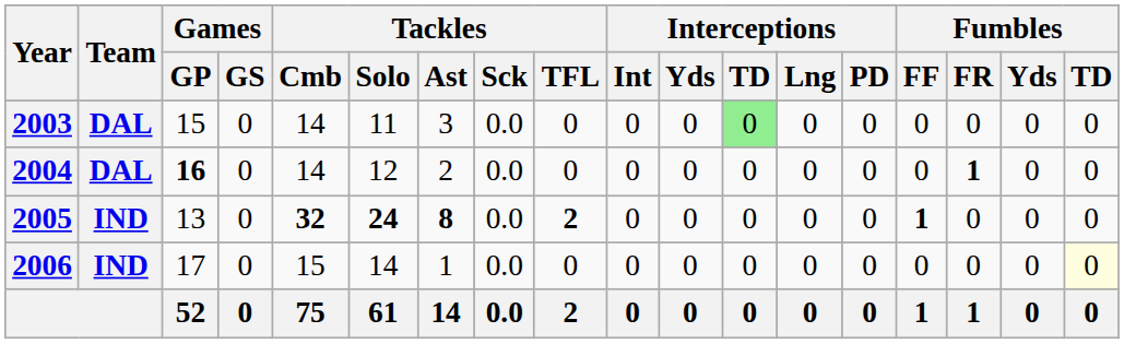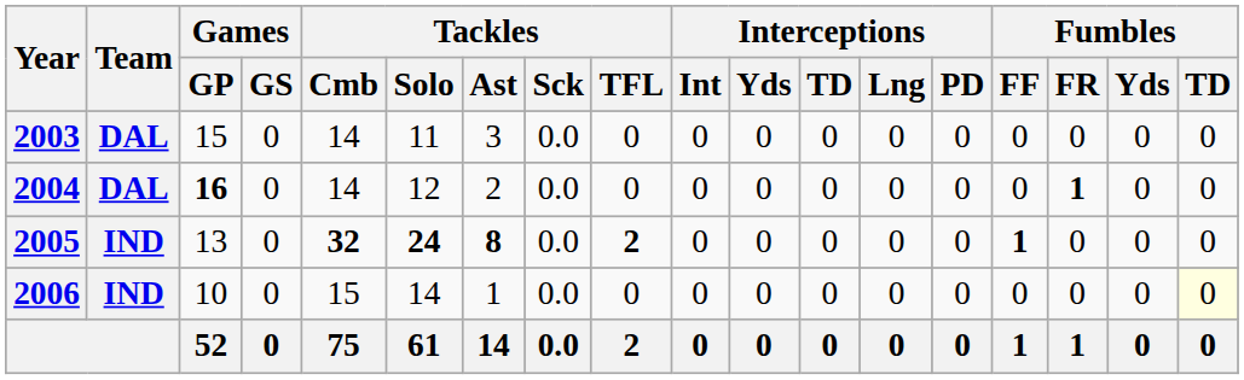 <table class="wikitable" style="text-align:center">
 <tr>
 <th rowspan="2">Year</th>
 <th rowspan="2">Team</th>
 <th colspan="2">Games</th>
 <th colspan="5">Tackles</th>
 <th colspan="5">Interceptions</th>
 <th colspan="4">Fumbles</th>
 </tr>
 <tr>
 <th>GP</th>
 <th>GS</th>
 <th>Cmb</th>
 <th>Solo</th>
 <th>Ast</th>
 <th>Sck</th>
 <th>TFL</th>
 <th>Int</th>
 <th>Yds</th>
 <th>TD</th>
 <th>Lng</th>
 <th>PD</th>
 <th>FF</th>
 <th>FR</th>
 <th>Yds</th>
 <th>TD</th>
 </tr>
 <tr>
 <th><a href='#'>2003</a></th>
 <th><a href='#'>DAL</a></th>
 <td>15</td>
 <td>0</td>
 <td>14</td>
 <td>11</td>
 <td>3</td>
 <td>0.0</td>
 <td>0</td>
 <td>0</td>
 <td>0</td>
-<td style="background: lightgreen;">0</td>
+<td>0</td>
 <td>0</td>
 <td>0</td>
 <td>0</td>
 <td>0</td>
 <td>0</td>
 <td>0</td>
 </tr>
 <tr>
 <th><a href='#'>2004</a></th>
 <th><a href='#'>DAL</a></th>
 <td><strong>16</strong></td>
 <td>0</td>
 <td>14</td>
 <td>12</td>
 <td>2</td>
 <td>0.0</td>
 <td>0</td>
 <td>0</td>
 <td>0</td>
 <td>0</td>
 <td>0</td>
 <td>0</td>
 <td>0</td>
 <td><strong>1</strong></td>
 <td>0</td>
 <td>0</td>
 </tr>
 <tr>
 <th><a href='#'>2005</a></th>
 <th><a href='#'>IND</a></th>
 <td>13</td>
 <td>0</td>
 <td><strong>32</strong></td>
 <td><strong>24</strong></td>
 <td><strong>8</strong></td>
 <td>0.0</td>
 <td><strong>2</strong></td>
 <td>0</td>
 <td>0</td>
 <td>0</td>
 <td>0</td>
 <td>0</td>
 <td><strong>1</strong></td>
 <td>0</td>
 <td>0</td>
 <td>0</td>
 </tr>
 <tr>
 <th><a href='#'>2006</a></th>
 <th><a href='#'>IND</a></th>
-<td>17</td>
+<td>10</td>
 <td>0</td>
 <td>15</td>
 <td>14</td>
 <td>1</td>
 <td>0.0</td>
 <td>0</td>
 <td>0</td>
 <td>0</td>
 <td>0</td>
 <td>0</td>
 <td>0</td>
 <td>0</td>
 <td>0</td>
 <td>0</td>
 <td style="background: lightyellow;">0</td>
 </tr>
 <tr>
 <th colspan="2"></th>
 <th>52</th>
 <th>0</th>
 <th>75</th>
 <th>61</th>
 <th>14</th>
 <th>0.0</th>
 <th>2</th>
 <th>0</th>
 <th>0</th>
 <th>0</th>
 <th>0</th>
 <th>0</th>
 <th>1</th>
 <th>1</th>
 <th>0</th>
 <th>0</th>
 </tr>
 </table>
